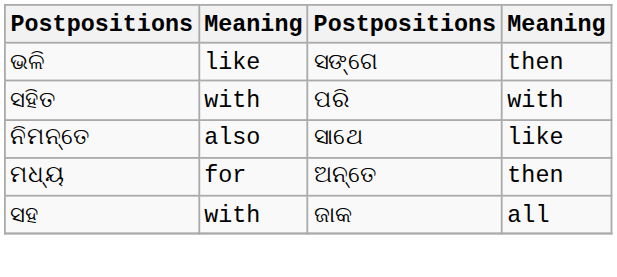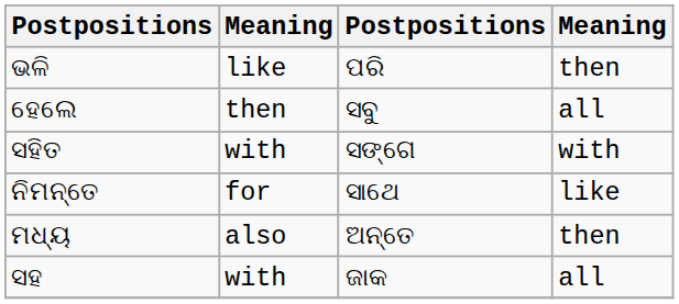 <table class="wikitable">
 <tr>
 <th>Postpositions</th>
 <th>Meaning</th>
 <th>Postpositions</th>
 <th>Meaning</th>
 </tr>
 <tr>
 <td>ଭଳି</td>
 <td>like</td>
-<td>ସଙ୍ଗେ</td>
+<td>ପରି</td>
 <td>then</td>
+</tr>
+<tr>
+<td>ହେଲେ</td>
+<td>then</td>
+<td>ସବୁ</td>
+<td>all</td>
 </tr>
 <tr>
 <td>ସହିତ</td>
 <td>with</td>
-<td>ପରି</td>
+<td>ସଙ୍ଗେ</td>
 <td>with</td>
 </tr>
 <tr>
 <td>ନିମନ୍ତେ</td>
-<td>also</td>
+<td>for</td>
 <td>ସାଥେ</td>
 <td>like</td>
 </tr>
 <tr>
 <td>ମଧ୍ୟ</td>
-<td>for</td>
+<td>also</td>
 <td>ଅନ୍ତେ</td>
 <td>then</td>
 </tr>
 <tr>
 <td>ସହ</td>
 <td>with</td>
 <td>ଜାକ</td>
 <td>all</td>
 </tr>
 <tr>
 </tr>
 </table>
